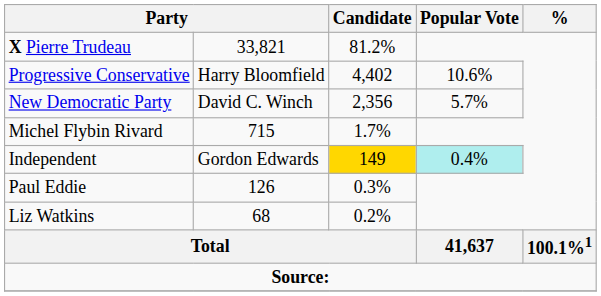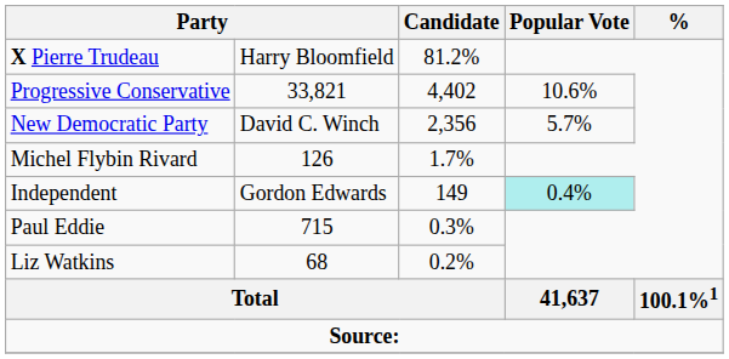 <table class="wikitable">
 <tr>
 <th colspan="2">Party</th>
 <th>Candidate</th>
 <th>Popular Vote</th>
 <th>%</th>
 </tr>
 <tr>
 <td> <strong>X</strong> <a href='#'>Pierre Trudeau</a></td>
-<td align=center>33,821</td>
+<td>Harry Bloomfield</td>
 <td align=center>81.2%</td>
 </tr>
 <tr>
 <td><a href='#'>Progressive Conservative</a></td>
-<td>Harry Bloomfield</td>
+<td align=center>33,821</td>
 <td align=center>4,402</td>
 <td align=center>10.6%</td>
 </tr>
 <tr>
 <td><a href='#'>New Democratic Party</a></td>
 <td>David C. Winch</td>
 <td align=center>2,356</td>
 <td align=center>5.7%</td>
 </tr>
 <tr>
 <td>Michel Flybin Rivard</td>
-<td align=center>715</td>
+<td align=center>126</td>
 <td align=center>1.7%</td>
 </tr>
 <tr>
 <td>Independent</td>
 <td>Gordon Edwards</td>
-<td align=center style="background: gold;">149</td>
+<td align=center>149</td>
 <td align=center style="background: paleturquoise;">0.4%</td>
 </tr>
 <tr>
 <td>Paul Eddie</td>
-<td align=center>126</td>
+<td align=center>715</td>
 <td align=center>0.3%</td>
 </tr>
 <tr>
 <td>Liz Watkins</td>
 <td align=center>68</td>
 <td align=center>0.2%</td>
 </tr>
 <tr>
 <th colspan=3 align=center>Total</th>
 <th align=right>41,637</th>
 <th align=right>100.1%<sup>1</sup></th>
 </tr>
 <tr>
 <td align="center" colspan=5><strong>Source:</strong> </td>
 </tr>
 <tr>
 </tr>
 </table>
